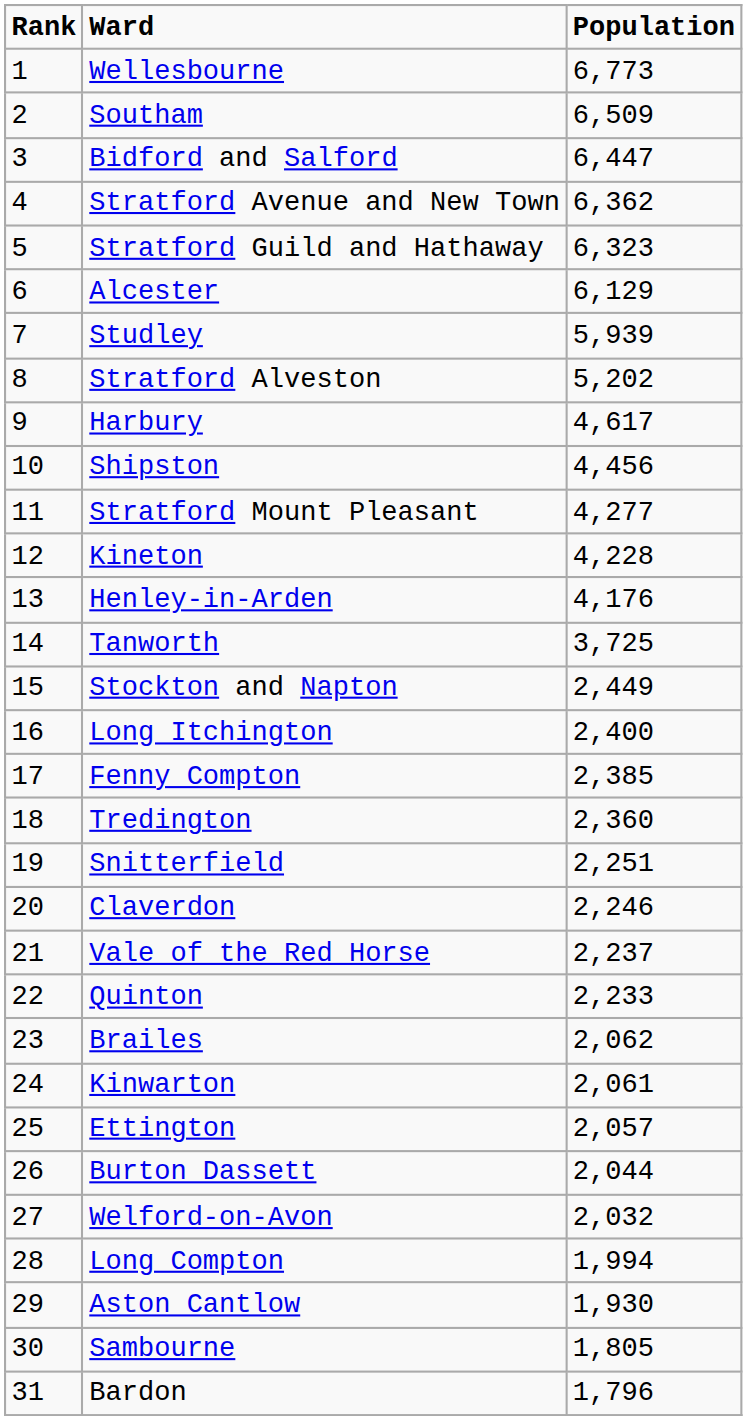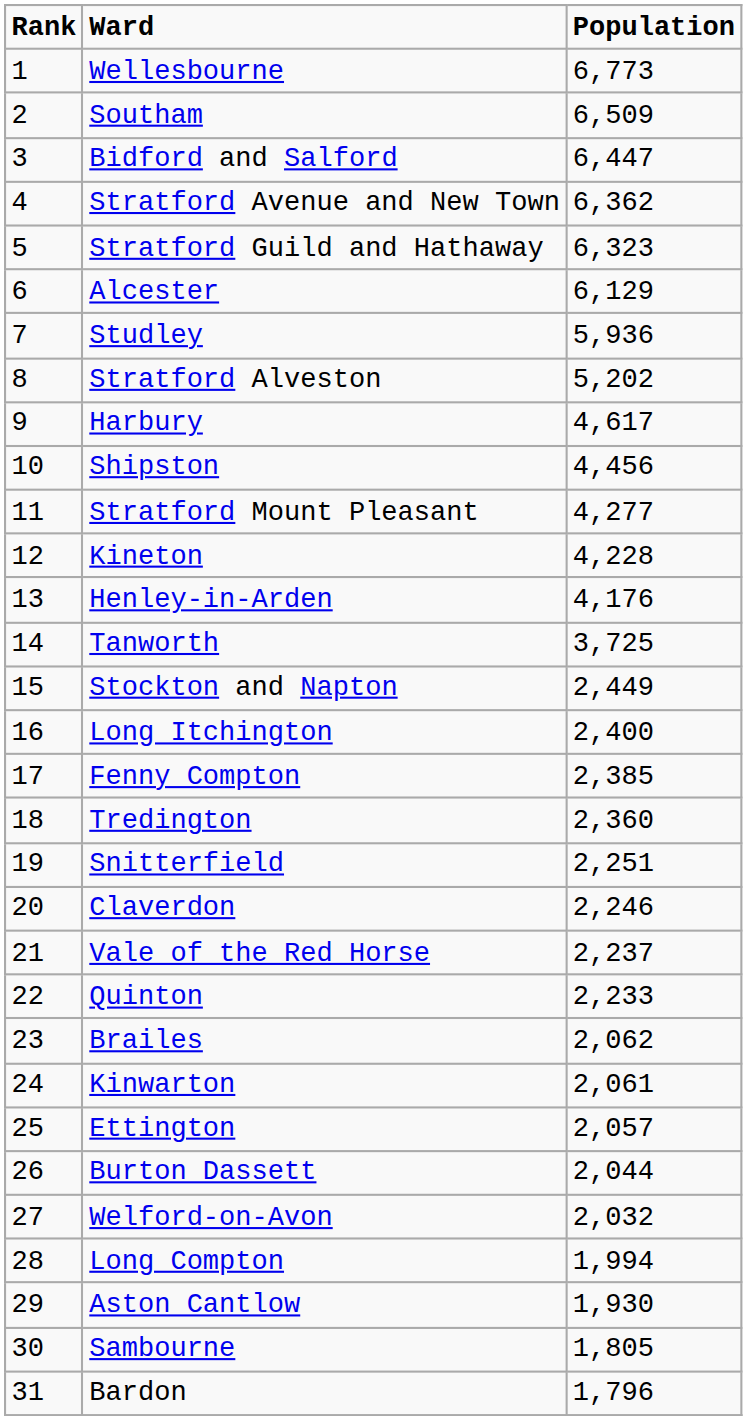 <table class="wikitable sortable">
 <tr>
 <td><strong>Rank</strong></td>
 <td><strong>Ward</strong></td>
 <td><strong>Population</strong></td>
 </tr>
 <tr>
 <td>1</td>
 <td><a href='#'>Wellesbourne</a></td>
 <td>6,773</td>
 </tr>
 <tr>
 <td>2</td>
 <td><a href='#'>Southam</a></td>
 <td>6,509</td>
 </tr>
 <tr>
 <td>3</td>
 <td><a href='#'>Bidford</a> and <a href='#'>Salford</a></td>
 <td>6,447</td>
 </tr>
 <tr>
 <td>4</td>
 <td><a href='#'>Stratford</a> Avenue and New Town</td>
 <td>6,362</td>
 </tr>
 <tr>
 <td>5</td>
 <td><a href='#'>Stratford</a> Guild and Hathaway</td>
 <td>6,323</td>
 </tr>
 <tr>
 <td>6</td>
 <td><a href='#'>Alcester</a></td>
 <td>6,129</td>
 </tr>
 <tr>
 <td>7</td>
 <td><a href='#'>Studley</a></td>
-<td>5,939</td>
+<td>5,936</td>
 </tr>
 <tr>
 <td>8</td>
 <td><a href='#'>Stratford</a> Alveston</td>
 <td>5,202</td>
 </tr>
 <tr>
 <td>9</td>
 <td><a href='#'>Harbury</a></td>
 <td>4,617</td>
 </tr>
 <tr>
 <td>10</td>
 <td><a href='#'>Shipston</a></td>
 <td>4,456</td>
 </tr>
 <tr>
 <td>11</td>
 <td><a href='#'>Stratford</a> Mount Pleasant</td>
 <td>4,277</td>
 </tr>
 <tr>
 <td>12</td>
 <td><a href='#'>Kineton</a></td>
 <td>4,228</td>
 </tr>
 <tr>
 <td>13</td>
 <td><a href='#'>Henley-in-Arden</a></td>
 <td>4,176</td>
 </tr>
 <tr>
 <td>14</td>
 <td><a href='#'>Tanworth</a></td>
 <td>3,725</td>
 </tr>
 <tr>
 <td>15</td>
 <td><a href='#'>Stockton</a> and <a href='#'>Napton</a></td>
 <td>2,449</td>
 </tr>
 <tr>
 <td>16</td>
 <td><a href='#'>Long Itchington</a></td>
 <td>2,400</td>
 </tr>
 <tr>
 <td>17</td>
 <td><a href='#'>Fenny Compton</a></td>
 <td>2,385</td>
 </tr>
 <tr>
 <td>18</td>
 <td><a href='#'>Tredington</a></td>
 <td>2,360</td>
 </tr>
 <tr>
 <td>19</td>
 <td><a href='#'>Snitterfield</a></td>
 <td>2,251</td>
 </tr>
 <tr>
 <td>20</td>
 <td><a href='#'>Claverdon</a></td>
 <td>2,246</td>
 </tr>
 <tr>
 <td>21</td>
 <td><a href='#'>Vale of the Red Horse</a></td>
 <td>2,237</td>
 </tr>
 <tr>
 <td>22</td>
 <td><a href='#'>Quinton</a></td>
 <td>2,233</td>
 </tr>
 <tr>
 <td>23</td>
 <td><a href='#'>Brailes</a></td>
 <td>2,062</td>
 </tr>
 <tr>
 <td>24</td>
 <td><a href='#'>Kinwarton</a></td>
 <td>2,061</td>
 </tr>
 <tr>
 <td>25</td>
 <td><a href='#'>Ettington</a></td>
 <td>2,057</td>
 </tr>
 <tr>
 <td>26</td>
 <td><a href='#'>Burton Dassett</a></td>
 <td>2,044</td>
 </tr>
 <tr>
 <td>27</td>
 <td><a href='#'>Welford-on-Avon</a></td>
 <td>2,032</td>
 </tr>
 <tr>
 <td>28</td>
 <td><a href='#'>Long Compton</a></td>
 <td>1,994</td>
 </tr>
 <tr>
 <td>29</td>
 <td><a href='#'>Aston Cantlow</a></td>
 <td>1,930</td>
 </tr>
 <tr>
 <td>30</td>
 <td><a href='#'>Sambourne</a></td>
 <td>1,805</td>
 </tr>
 <tr>
 <td>31</td>
 <td>Bardon</td>
 <td>1,796</td>
 </tr>
 <tr>
 </tr>
 </table>
